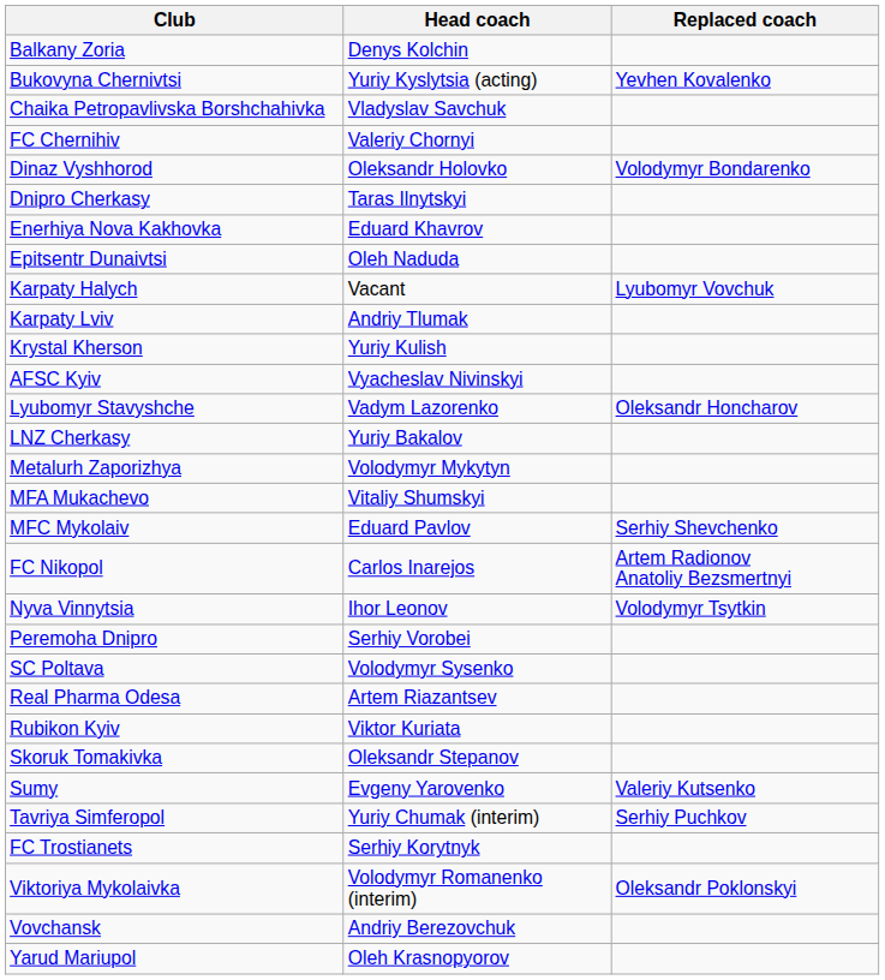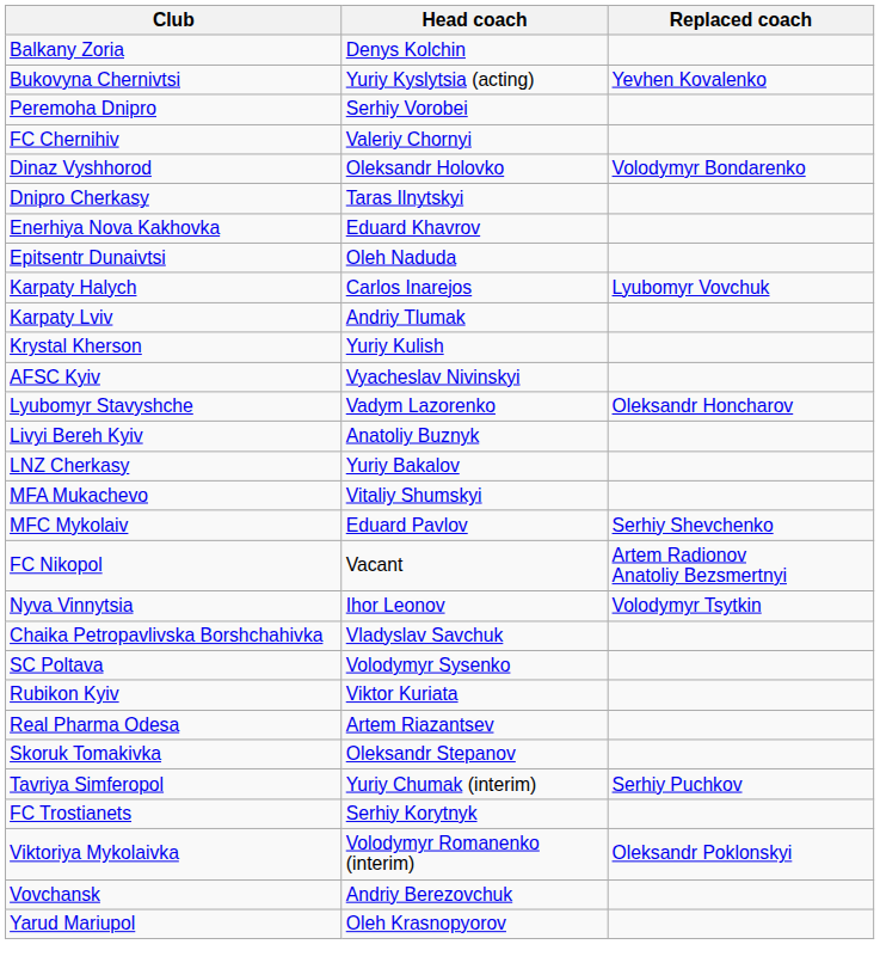 <table class="wikitable sortable">
 <tr>
 <th width="280">Club</th>
 <th width="220">Head coach</th>
 <th width="220">Replaced coach</th>
 </tr>
 <tr>
 <td><a href='#'>Balkany Zoria</a></td>
 <td> <a href='#'>Denys Kolchin</a></td>
 <td></td>
 </tr>
 <tr>
 <td><a href='#'>Bukovyna Chernivtsi</a></td>
 <td> <a href='#'>Yuriy Kyslytsia</a> (acting)</td>
 <td> <a href='#'>Yevhen Kovalenko</a></td>
 </tr>
 <tr>
-<td><a href='#'>Chaika Petropavlivska Borshchahivka</a></td>
-<td> <a href='#'>Vladyslav Savchuk</a></td>
+<td><a href='#'>Peremoha Dnipro</a></td>
+<td> <a href='#'>Serhiy Vorobei</a></td>
 <td></td>
 </tr>
 <tr>
 <td><a href='#'>FC Chernihiv</a></td>
 <td> <a href='#'>Valeriy Chornyi</a></td>
 <td></td>
 </tr>
 <tr>
 <td><a href='#'>Dinaz Vyshhorod</a></td>
 <td> <a href='#'>Oleksandr Holovko</a></td>
 <td> <a href='#'>Volodymyr Bondarenko</a></td>
 </tr>
 <tr>
 <td><a href='#'>Dnipro Cherkasy</a></td>
 <td> <a href='#'>Taras Ilnytskyi</a></td>
 <td></td>
 </tr>
 <tr>
 <td><a href='#'>Enerhiya Nova Kakhovka</a></td>
 <td> <a href='#'>Eduard Khavrov</a></td>
 <td></td>
 </tr>
 <tr>
 <td><a href='#'>Epitsentr Dunaivtsi</a></td>
 <td> <a href='#'>Oleh Naduda</a></td>
 <td></td>
 </tr>
 <tr>
 <td><a href='#'>Karpaty Halych</a></td>
-<td>Vacant</td>
+<td> <a href='#'>Carlos Inarejos</a></td>
 <td> <a href='#'>Lyubomyr Vovchuk</a></td>
 </tr>
 <tr>
 <td><a href='#'>Karpaty Lviv</a></td>
 <td> <a href='#'>Andriy Tlumak</a></td>
 <td></td>
 </tr>
 <tr>
 <td><a href='#'>Krystal Kherson</a></td>
 <td> <a href='#'>Yuriy Kulish</a></td>
 <td></td>
 </tr>
 <tr>
 <td><a href='#'>AFSC Kyiv</a></td>
 <td> <a href='#'>Vyacheslav Nivinskyi</a></td>
 <td></td>
 </tr>
 <tr>
 <td><a href='#'>Lyubomyr Stavyshche</a></td>
 <td> <a href='#'>Vadym Lazorenko</a></td>
 <td> <a href='#'>Oleksandr Honcharov</a></td>
 </tr>
 <tr>
-<td><a href='#'>LNZ Cherkasy</a></td>
-<td> <a href='#'>Yuriy Bakalov</a></td>
+<td><a href='#'>Livyi Bereh Kyiv</a></td>
+<td> <a href='#'>Anatoliy Buznyk</a></td>
 <td></td>
 </tr>
 <tr>
-<td><a href='#'>Metalurh Zaporizhya</a></td>
-<td> <a href='#'>Volodymyr Mykytyn</a></td>
+<td><a href='#'>LNZ Cherkasy</a></td>
+<td> <a href='#'>Yuriy Bakalov</a></td>
 <td></td>
 </tr>
 <tr>
 <td><a href='#'>MFA Mukachevo</a></td>
 <td> <a href='#'>Vitaliy Shumskyi</a></td>
 <td></td>
 </tr>
 <tr>
 <td><a href='#'>MFC Mykolaiv</a></td>
 <td> <a href='#'>Eduard Pavlov</a></td>
 <td> <a href='#'>Serhiy Shevchenko</a></td>
 </tr>
 <tr>
 <td><a href='#'>FC Nikopol</a></td>
-<td> <a href='#'>Carlos Inarejos</a></td>
+<td>Vacant</td>
 <td> <a href='#'>Artem Radionov</a> <br>  <a href='#'>Anatoliy Bezsmertnyi</a></td>
 </tr>
 <tr>
 <td><a href='#'>Nyva Vinnytsia</a></td>
 <td> <a href='#'>Ihor Leonov</a></td>
 <td> <a href='#'>Volodymyr Tsytkin</a></td>
 </tr>
 <tr>
-<td><a href='#'>Peremoha Dnipro</a></td>
-<td> <a href='#'>Serhiy Vorobei</a></td>
+<td><a href='#'>Chaika Petropavlivska Borshchahivka</a></td>
+<td> <a href='#'>Vladyslav Savchuk</a></td>
 <td></td>
 </tr>
 <tr>
 <td><a href='#'>SC Poltava</a></td>
 <td> <a href='#'>Volodymyr Sysenko</a></td>
 <td></td>
 </tr>
 <tr>
-<td><a href='#'>Real Pharma Odesa</a></td>
-<td> <a href='#'>Artem Riazantsev</a></td>
+<td><a href='#'>Rubikon Kyiv</a></td>
+<td> <a href='#'>Viktor Kuriata</a></td>
 <td></td>
 </tr>
 <tr>
-<td><a href='#'>Rubikon Kyiv</a></td>
-<td> <a href='#'>Viktor Kuriata</a></td>
+<td><a href='#'>Real Pharma Odesa</a></td>
+<td> <a href='#'>Artem Riazantsev</a></td>
 <td></td>
 </tr>
 <tr>
 <td><a href='#'>Skoruk Tomakivka</a></td>
 <td> <a href='#'>Oleksandr Stepanov</a></td>
 <td></td>
-</tr>
-<tr>
-<td><a href='#'>Sumy</a></td>
-<td> <a href='#'>Evgeny Yarovenko</a></td>
-<td> <a href='#'>Valeriy Kutsenko</a></td>
 </tr>
 <tr>
 <td><a href='#'>Tavriya Simferopol</a></td>
 <td> <a href='#'>Yuriy Chumak</a> (interim)</td>
 <td> <a href='#'>Serhiy Puchkov</a></td>
 </tr>
 <tr>
 <td><a href='#'>FC Trostianets</a></td>
 <td> <a href='#'>Serhiy Korytnyk</a></td>
 <td></td>
 </tr>
 <tr>
 <td><a href='#'>Viktoriya Mykolaivka</a></td>
 <td> <a href='#'>Volodymyr Romanenko</a> (interim)</td>
 <td> <a href='#'>Oleksandr Poklonskyi</a></td>
 </tr>
 <tr>
 <td><a href='#'>Vovchansk</a></td>
 <td> <a href='#'>Andriy Berezovchuk</a></td>
 <td></td>
 </tr>
 <tr>
 <td><a href='#'>Yarud Mariupol</a></td>
 <td> <a href='#'>Oleh Krasnopyorov</a></td>
 <td></td>
 </tr>
 </table>
